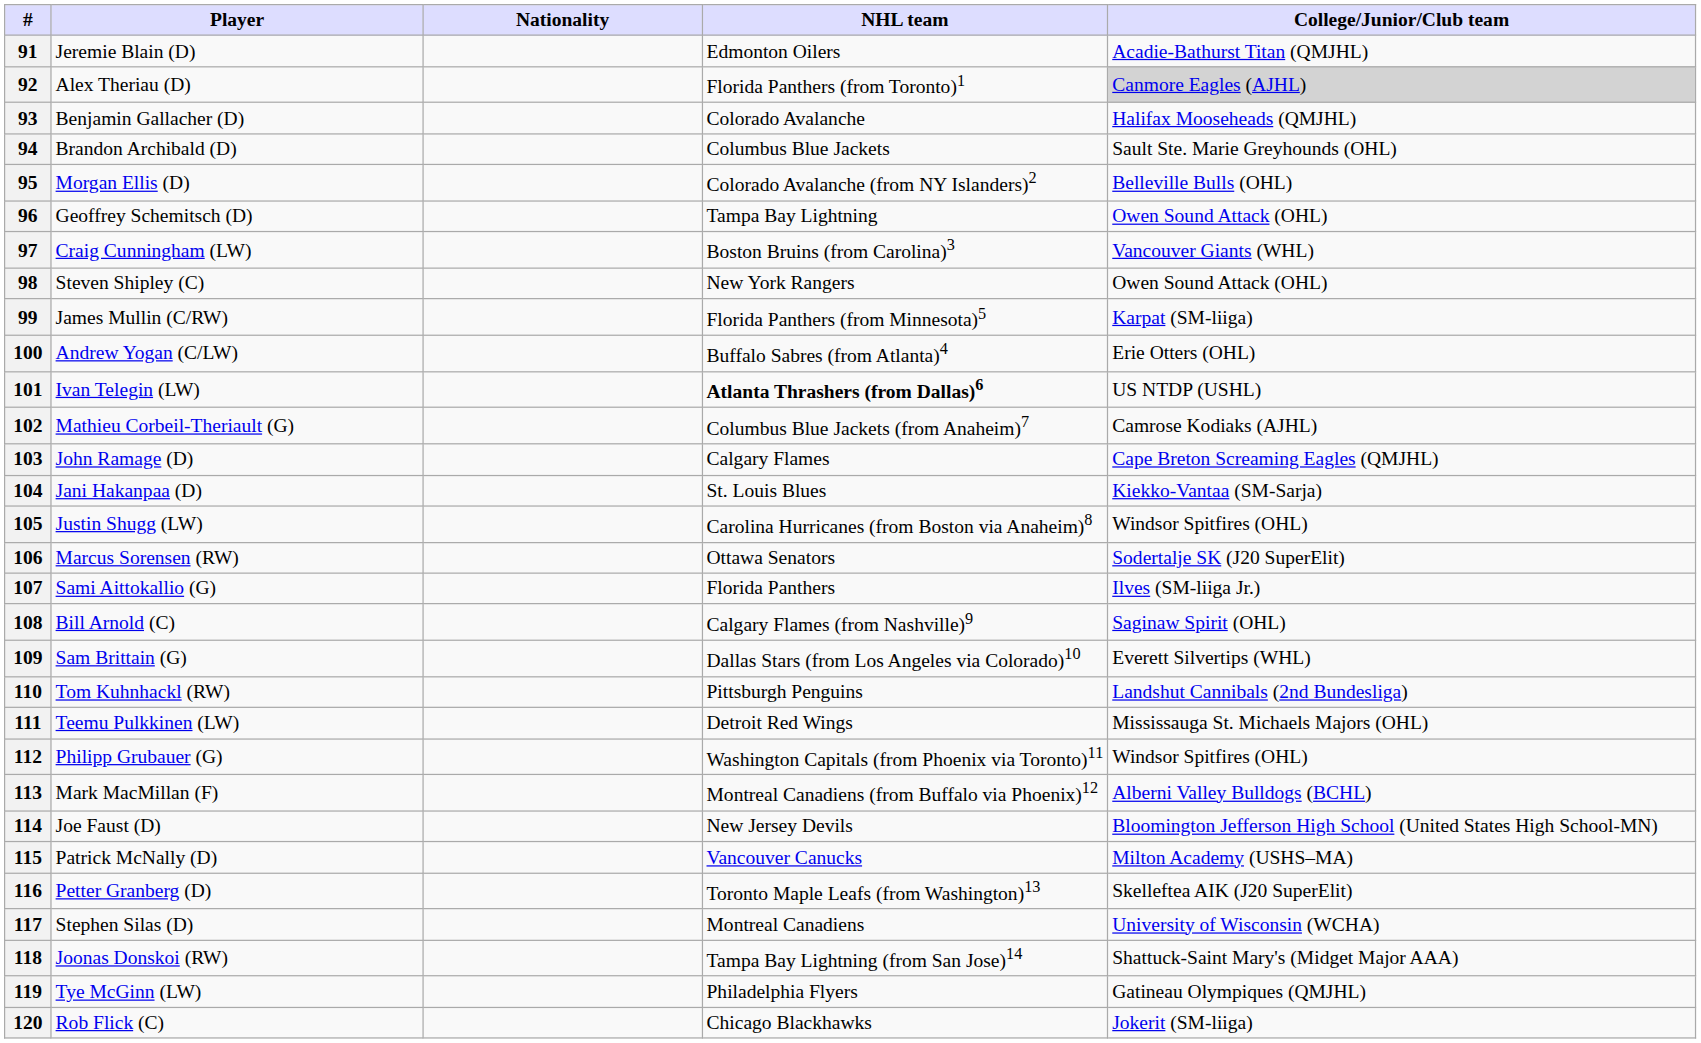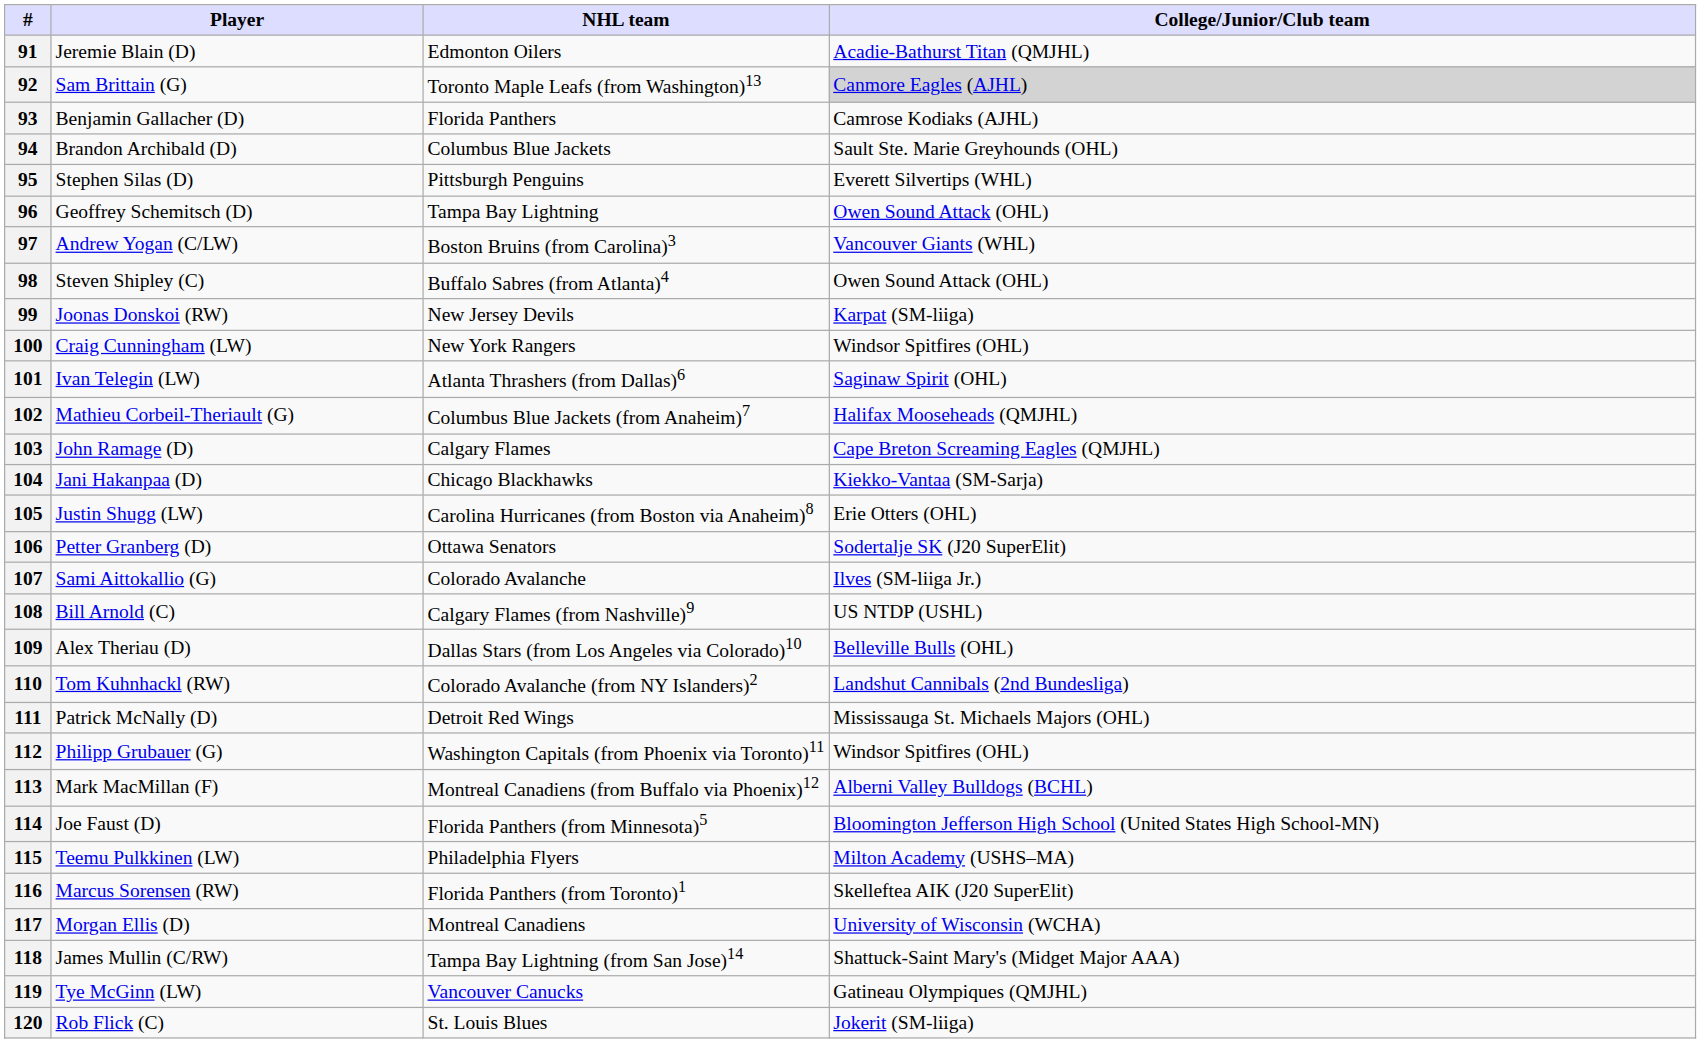 <table class="wikitable">
 <tr>
 <th style="background:#ddf; width:2.75%;">#</th>
 <th style="background:#ddf; width:22.0%;">Player</th>
-<th style="background:#ddf; width:16.5%;">Nationality</th>
 <th style="background:#ddf; width:24.0%;">NHL team</th>
 <th style="background:#ddf; width:100.0%;">College/Junior/Club team</th>
 </tr>
 <tr>
 <th>91</th>
 <td>Jeremie Blain (D)</td>
-<td></td>
 <td>Edmonton Oilers</td>
 <td><a href='#'>Acadie-Bathurst Titan</a> (QMJHL)</td>
 </tr>
 <tr>
 <th>92</th>
-<td>Alex Theriau (D)</td>
-<td></td>
-<td>Florida Panthers (from Toronto)<sup>1</sup></td>
+<td><a href='#'>Sam Brittain</a> (G)</td>
+<td>Toronto Maple Leafs (from Washington)<sup>13</sup></td>
 <td style="background: lightgrey;"><a href='#'>Canmore Eagles</a> (<a href='#'>AJHL</a>)</td>
 </tr>
 <tr>
 <th>93</th>
 <td>Benjamin Gallacher (D)</td>
-<td></td>
-<td>Colorado Avalanche</td>
-<td><a href='#'>Halifax Mooseheads</a> (QMJHL)</td>
+<td>Florida Panthers</td>
+<td>Camrose Kodiaks (AJHL)</td>
 </tr>
 <tr>
 <th>94</th>
 <td>Brandon Archibald (D)</td>
-<td></td>
 <td>Columbus Blue Jackets</td>
 <td>Sault Ste. Marie Greyhounds (OHL)</td>
 </tr>
 <tr>
 <th>95</th>
-<td><a href='#'>Morgan Ellis</a> (D)</td>
-<td></td>
-<td>Colorado Avalanche (from NY Islanders)<sup>2</sup></td>
-<td><a href='#'>Belleville Bulls</a> (OHL)</td>
+<td>Stephen Silas (D)</td>
+<td>Pittsburgh Penguins</td>
+<td>Everett Silvertips (WHL)</td>
 </tr>
 <tr>
 <th>96</th>
 <td>Geoffrey Schemitsch (D)</td>
-<td></td>
 <td>Tampa Bay Lightning</td>
 <td><a href='#'>Owen Sound Attack</a> (OHL)</td>
 </tr>
 <tr>
 <th>97</th>
-<td><a href='#'>Craig Cunningham</a> (LW)</td>
-<td></td>
+<td><a href='#'>Andrew Yogan</a> (C/LW)</td>
 <td>Boston Bruins (from Carolina)<sup>3</sup></td>
 <td><a href='#'>Vancouver Giants</a> (WHL)</td>
 </tr>
 <tr>
 <th>98</th>
 <td>Steven Shipley (C)</td>
-<td></td>
-<td>New York Rangers</td>
+<td>Buffalo Sabres (from Atlanta)<sup>4</sup></td>
 <td>Owen Sound Attack (OHL)</td>
 </tr>
 <tr>
 <th>99</th>
-<td>James Mullin (C/RW)</td>
-<td></td>
-<td>Florida Panthers (from Minnesota)<sup>5</sup></td>
+<td><a href='#'>Joonas Donskoi</a> (RW)</td>
+<td>New Jersey Devils</td>
 <td><a href='#'>Karpat</a> (SM-liiga)</td>
 </tr>
 <tr>
 <th>100</th>
-<td><a href='#'>Andrew Yogan</a> (C/LW)</td>
-<td></td>
-<td>Buffalo Sabres (from Atlanta)<sup>4</sup></td>
-<td>Erie Otters (OHL)</td>
+<td><a href='#'>Craig Cunningham</a> (LW)</td>
+<td>New York Rangers</td>
+<td>Windsor Spitfires (OHL)</td>
 </tr>
 <tr>
 <th>101</th>
 <td><a href='#'>Ivan Telegin</a> (LW)</td>
-<td></td>
-<td><strong>Atlanta Thrashers (from Dallas)<sup>6</sup></strong></td>
-<td>US NTDP (USHL)</td>
+<td>Atlanta Thrashers (from Dallas)<sup>6</sup></td>
+<td><a href='#'>Saginaw Spirit</a> (OHL)</td>
 </tr>
 <tr>
 <th>102</th>
 <td><a href='#'>Mathieu Corbeil-Theriault</a> (G)</td>
-<td></td>
 <td>Columbus Blue Jackets (from Anaheim)<sup>7</sup></td>
-<td>Camrose Kodiaks (AJHL)</td>
+<td><a href='#'>Halifax Mooseheads</a> (QMJHL)</td>
 </tr>
 <tr>
 <th>103</th>
 <td><a href='#'>John Ramage</a> (D)</td>
-<td></td>
 <td>Calgary Flames</td>
 <td><a href='#'>Cape Breton Screaming Eagles</a> (QMJHL)</td>
 </tr>
 <tr>
 <th>104</th>
 <td><a href='#'>Jani Hakanpaa</a> (D)</td>
-<td></td>
-<td>St. Louis Blues</td>
+<td>Chicago Blackhawks</td>
 <td><a href='#'>Kiekko-Vantaa</a> (SM-Sarja)</td>
 </tr>
 <tr>
 <th>105</th>
 <td><a href='#'>Justin Shugg</a> (LW)</td>
-<td></td>
 <td>Carolina Hurricanes (from Boston via Anaheim)<sup>8</sup></td>
-<td>Windsor Spitfires (OHL)</td>
+<td>Erie Otters (OHL)</td>
 </tr>
 <tr>
 <th>106</th>
-<td><a href='#'>Marcus Sorensen</a> (RW)</td>
-<td></td>
+<td><a href='#'>Petter Granberg</a> (D)</td>
 <td>Ottawa Senators</td>
 <td><a href='#'>Sodertalje SK</a> (J20 SuperElit)</td>
 </tr>
 <tr>
 <th>107</th>
 <td><a href='#'>Sami Aittokallio</a> (G)</td>
-<td></td>
-<td>Florida Panthers</td>
+<td>Colorado Avalanche</td>
 <td><a href='#'>Ilves</a> (SM-liiga Jr.)</td>
 </tr>
 <tr>
 <th>108</th>
 <td><a href='#'>Bill Arnold</a> (C)</td>
-<td></td>
 <td>Calgary Flames (from Nashville)<sup>9</sup></td>
-<td><a href='#'>Saginaw Spirit</a> (OHL)</td>
+<td>US NTDP (USHL)</td>
 </tr>
 <tr>
 <th>109</th>
-<td><a href='#'>Sam Brittain</a> (G)</td>
-<td></td>
+<td>Alex Theriau (D)</td>
 <td>Dallas Stars (from Los Angeles via Colorado)<sup>10</sup></td>
-<td>Everett Silvertips (WHL)</td>
+<td><a href='#'>Belleville Bulls</a> (OHL)</td>
 </tr>
 <tr>
 <th>110</th>
 <td><a href='#'>Tom Kuhnhackl</a> (RW)</td>
-<td></td>
-<td>Pittsburgh Penguins</td>
+<td>Colorado Avalanche (from NY Islanders)<sup>2</sup></td>
 <td><a href='#'>Landshut Cannibals</a> (<a href='#'>2nd Bundesliga</a>)</td>
 </tr>
 <tr>
 <th>111</th>
-<td><a href='#'>Teemu Pulkkinen</a> (LW)</td>
-<td></td>
+<td>Patrick McNally (D)</td>
 <td>Detroit Red Wings</td>
 <td>Mississauga St. Michaels Majors (OHL)</td>
 </tr>
 <tr>
 <th>112</th>
 <td><a href='#'>Philipp Grubauer</a> (G)</td>
-<td></td>
 <td>Washington Capitals (from Phoenix via Toronto)<sup>11</sup></td>
 <td>Windsor Spitfires (OHL)</td>
 </tr>
 <tr>
 <th>113</th>
 <td>Mark MacMillan (F)</td>
-<td></td>
 <td>Montreal Canadiens (from Buffalo via Phoenix)<sup>12</sup></td>
 <td><a href='#'>Alberni Valley Bulldogs</a> (<a href='#'>BCHL</a>)</td>
 </tr>
 <tr>
 <th>114</th>
 <td>Joe Faust (D)</td>
-<td></td>
-<td>New Jersey Devils</td>
+<td>Florida Panthers (from Minnesota)<sup>5</sup></td>
 <td><a href='#'>Bloomington Jefferson High School</a> (United States High School-MN)</td>
 </tr>
 <tr>
 <th>115</th>
-<td>Patrick McNally (D)</td>
-<td></td>
-<td><a href='#'>Vancouver Canucks</a></td>
+<td><a href='#'>Teemu Pulkkinen</a> (LW)</td>
+<td>Philadelphia Flyers</td>
 <td><a href='#'>Milton Academy</a> (USHS–MA)</td>
 </tr>
 <tr>
 <th>116</th>
-<td><a href='#'>Petter Granberg</a> (D)</td>
-<td></td>
-<td>Toronto Maple Leafs (from Washington)<sup>13</sup></td>
+<td><a href='#'>Marcus Sorensen</a> (RW)</td>
+<td>Florida Panthers (from Toronto)<sup>1</sup></td>
 <td>Skelleftea AIK (J20 SuperElit)</td>
 </tr>
 <tr>
 <th>117</th>
-<td>Stephen Silas (D)</td>
-<td></td>
+<td><a href='#'>Morgan Ellis</a> (D)</td>
 <td>Montreal Canadiens</td>
 <td><a href='#'>University of Wisconsin</a> (WCHA)</td>
 </tr>
 <tr>
 <th>118</th>
-<td><a href='#'>Joonas Donskoi</a> (RW)</td>
-<td></td>
+<td>James Mullin (C/RW)</td>
 <td>Tampa Bay Lightning (from San Jose)<sup>14</sup></td>
 <td>Shattuck-Saint Mary's (Midget Major AAA)</td>
 </tr>
 <tr>
 <th>119</th>
 <td><a href='#'>Tye McGinn</a> (LW)</td>
-<td></td>
-<td>Philadelphia Flyers</td>
+<td><a href='#'>Vancouver Canucks</a></td>
 <td>Gatineau Olympiques (QMJHL)</td>
 </tr>
 <tr>
 <th>120</th>
 <td><a href='#'>Rob Flick</a> (C)</td>
-<td></td>
-<td>Chicago Blackhawks</td>
+<td>St. Louis Blues</td>
 <td><a href='#'>Jokerit</a> (SM-liiga)</td>
 </tr>
 </table>
